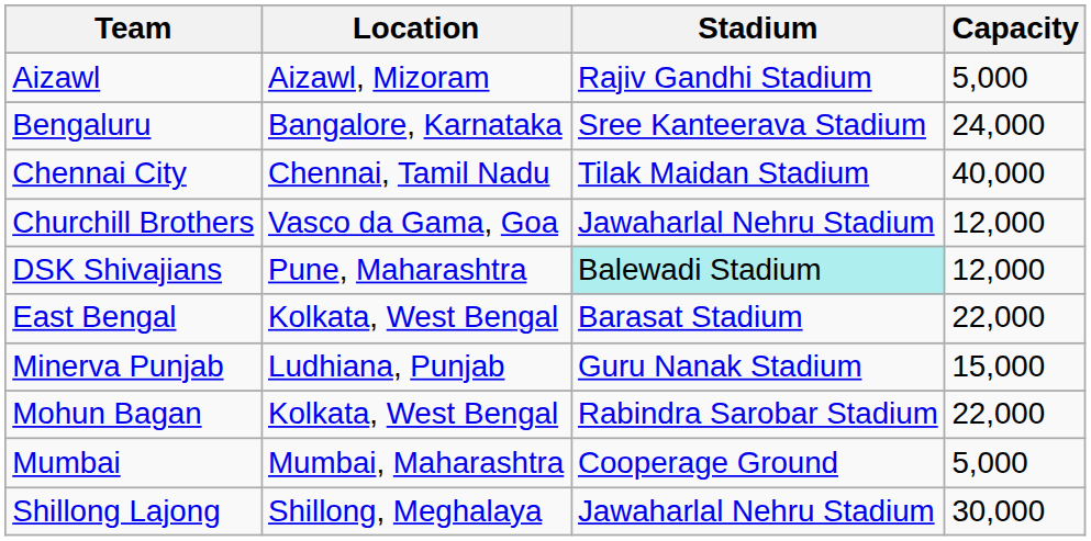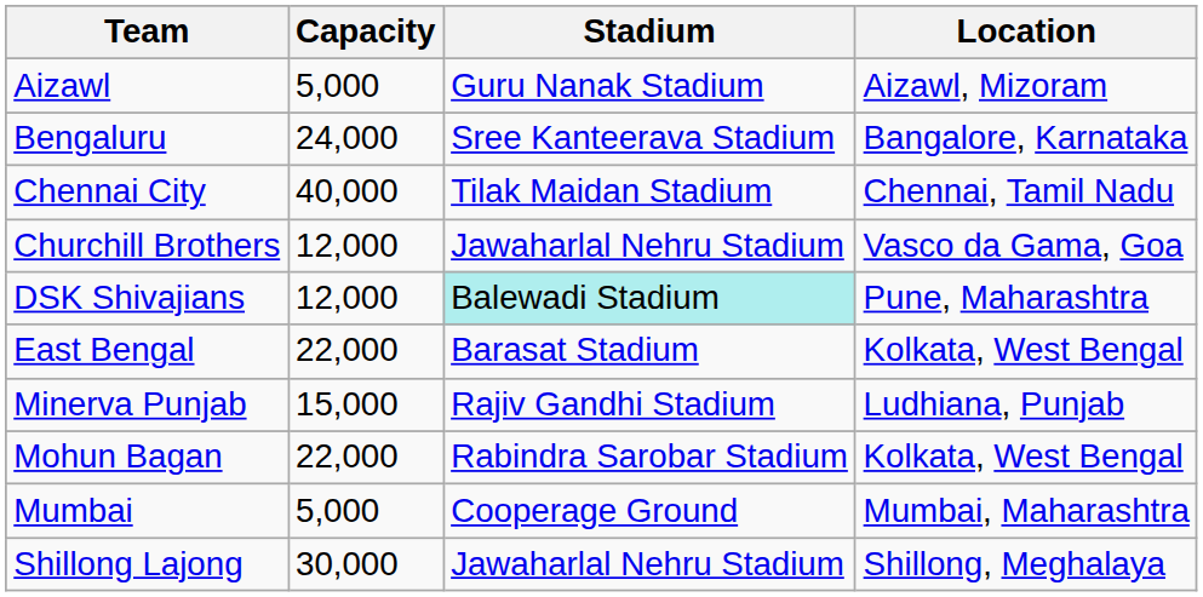 <table class="wikitable sortable">
 <tr>
 <th>Team</th>
+<th>Capacity</th>
+<th>Stadium</th>
 <th>Location</th>
-<th>Stadium</th>
-<th>Capacity</th>
 </tr>
 <tr>
 <td><a href='#'>Aizawl</a></td>
+<td>5,000</td>
+<td><a href='#'>Guru Nanak Stadium</a></td>
 <td><a href='#'>Aizawl</a>, <a href='#'>Mizoram</a></td>
-<td><a href='#'>Rajiv Gandhi Stadium</a></td>
-<td>5,000</td>
 </tr>
 <tr>
 <td><a href='#'>Bengaluru</a></td>
+<td>24,000</td>
+<td><a href='#'>Sree Kanteerava Stadium</a></td>
 <td><a href='#'>Bangalore</a>, <a href='#'>Karnataka</a></td>
-<td><a href='#'>Sree Kanteerava Stadium</a></td>
-<td>24,000</td>
 </tr>
 <tr>
 <td><a href='#'>Chennai City</a></td>
+<td>40,000</td>
+<td><a href='#'>Tilak Maidan Stadium</a></td>
 <td><a href='#'>Chennai</a>, <a href='#'>Tamil Nadu</a></td>
-<td><a href='#'>Tilak Maidan Stadium</a></td>
-<td>40,000</td>
 </tr>
 <tr>
 <td><a href='#'>Churchill Brothers</a></td>
+<td>12,000</td>
+<td><a href='#'>Jawaharlal Nehru Stadium</a></td>
 <td><a href='#'>Vasco da Gama</a>, <a href='#'>Goa</a></td>
-<td><a href='#'>Jawaharlal Nehru Stadium</a></td>
-<td>12,000</td>
 </tr>
 <tr>
 <td><a href='#'>DSK Shivajians</a></td>
+<td>12,000</td>
+<td style="background: paleturquoise;">Balewadi Stadium</td>
 <td><a href='#'>Pune</a>, <a href='#'>Maharashtra</a></td>
-<td style="background: paleturquoise;">Balewadi Stadium</td>
-<td>12,000</td>
 </tr>
 <tr>
 <td><a href='#'>East Bengal</a></td>
+<td>22,000</td>
+<td><a href='#'>Barasat Stadium</a></td>
 <td><a href='#'>Kolkata</a>, <a href='#'>West Bengal</a></td>
-<td><a href='#'>Barasat Stadium</a></td>
-<td>22,000</td>
 </tr>
 <tr>
 <td><a href='#'>Minerva Punjab</a></td>
+<td>15,000</td>
+<td><a href='#'>Rajiv Gandhi Stadium</a></td>
 <td><a href='#'>Ludhiana</a>, <a href='#'>Punjab</a></td>
-<td><a href='#'>Guru Nanak Stadium</a></td>
-<td>15,000</td>
 </tr>
 <tr>
 <td><a href='#'>Mohun Bagan</a></td>
+<td>22,000</td>
+<td><a href='#'>Rabindra Sarobar Stadium</a></td>
 <td><a href='#'>Kolkata</a>, <a href='#'>West Bengal</a></td>
-<td><a href='#'>Rabindra Sarobar Stadium</a></td>
-<td>22,000</td>
 </tr>
 <tr>
 <td><a href='#'>Mumbai</a></td>
+<td>5,000</td>
+<td><a href='#'>Cooperage Ground</a></td>
 <td><a href='#'>Mumbai</a>, <a href='#'>Maharashtra</a></td>
-<td><a href='#'>Cooperage Ground</a></td>
-<td>5,000</td>
 </tr>
 <tr>
 <td><a href='#'>Shillong Lajong</a></td>
+<td>30,000</td>
+<td><a href='#'>Jawaharlal Nehru Stadium</a></td>
 <td><a href='#'>Shillong</a>, <a href='#'>Meghalaya</a></td>
-<td><a href='#'>Jawaharlal Nehru Stadium</a></td>
-<td>30,000</td>
 </tr>
 </table>
